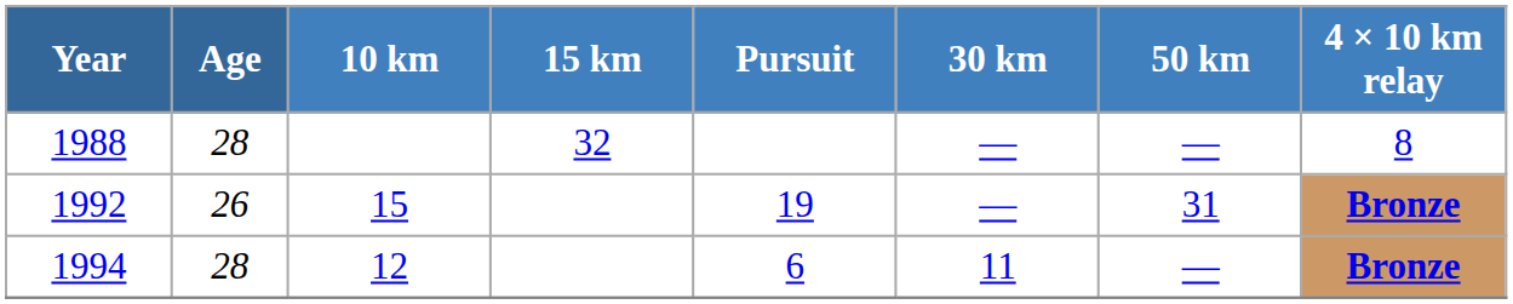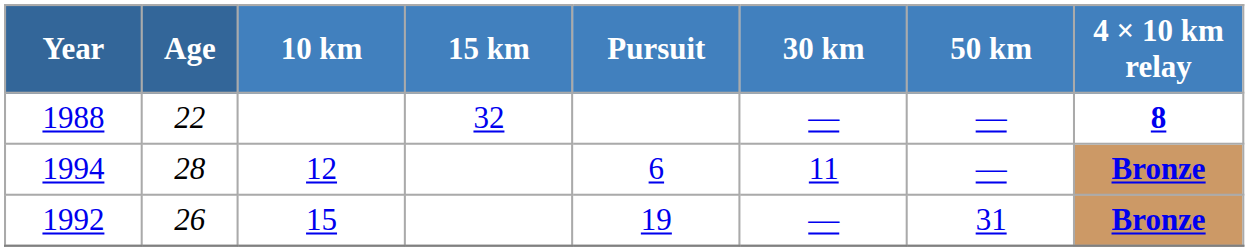 <table class="wikitable" style="font-size:95%; text-align:center; border:grey solid 1px; border-collapse:collapse; background:#ffffff;">
 <tr>
 <th style="background-color:#369; color:white; width:60px;"> Year </th>
 <th style="background-color:#369; color:white; width:40px;"> Age </th>
 <th style="background-color:#4180be; color:white; width:75px;"> 10 km </th>
 <th style="background-color:#4180be; color:white; width:75px;"> 15 km </th>
 <th style="background-color:#4180be; color:white; width:75px;"> Pursuit </th>
 <th style="background-color:#4180be; color:white; width:75px;"> 30 km </th>
 <th style="background-color:#4180be; color:white; width:75px;"> 50 km </th>
 <th style="background-color:#4180be; color:white; width:75px;"> 4 × 10 km <br> relay </th>
 </tr>
 <tr>
 <td><a href='#'>1988</a></td>
-<td><em>28</em></td>
+<td><em>22</em></td>
 <td></td>
 <td><a href='#'>32</a></td>
 <td></td>
 <td><a href='#'>—</a></td>
 <td><a href='#'>—</a></td>
-<td><a href='#'>8</a></td>
+<td><strong><a href='#'>8</a></strong></td>
+</tr>
+<tr>
+<td><a href='#'>1994</a></td>
+<td><em>28</em></td>
+<td><a href='#'>12</a></td>
+<td></td>
+<td><a href='#'>6</a></td>
+<td><a href='#'>11</a></td>
+<td><a href='#'>—</a></td>
+<td bgcolor="cc9966"><a href='#'><strong>Bronze</strong></a></td>
 </tr>
 <tr>
 <td><a href='#'>1992</a></td>
 <td><em>26</em></td>
 <td><a href='#'>15</a></td>
 <td></td>
 <td><a href='#'>19</a></td>
 <td><a href='#'>—</a></td>
 <td><a href='#'>31</a></td>
 <td bgcolor="cc9966"><a href='#'><strong>Bronze</strong></a></td>
 </tr>
 <tr>
-<td><a href='#'>1994</a></td>
-<td><em>28</em></td>
-<td><a href='#'>12</a></td>
-<td></td>
-<td><a href='#'>6</a></td>
-<td><a href='#'>11</a></td>
-<td><a href='#'>—</a></td>
-<td bgcolor="cc9966"><a href='#'><strong>Bronze</strong></a></td>
-</tr>
-<tr>
 </tr>
 </table>
